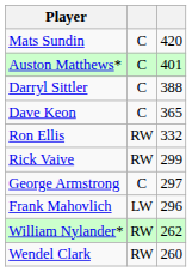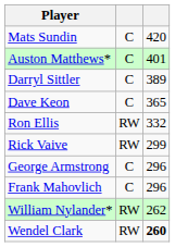 <table class="wikitable" style="text-align:center;">
 <tr>
 <th>Player</th>
 <th></th>
 <th></th>
 </tr>
 <tr>
 <td style="text-align:left;"><a href='#'>Mats Sundin</a></td>
 <td>C</td>
 <td>420</td>
 </tr>
 <tr style="background:#CCFFCC">
 <td style="text-align:left;"><a href='#'>Auston Matthews</a>*</td>
 <td>C</td>
 <td>401</td>
 </tr>
 <tr>
 <td style="text-align:left;"><a href='#'>Darryl Sittler</a></td>
 <td>C</td>
-<td>388</td>
+<td>389</td>
 </tr>
 <tr>
 <td style="text-align:left;"><a href='#'>Dave Keon</a></td>
 <td>C</td>
 <td>365</td>
 </tr>
 <tr>
 <td style="text-align:left;"><a href='#'>Ron Ellis</a></td>
 <td>RW</td>
 <td>332</td>
 </tr>
 <tr>
 <td style="text-align:left;"><a href='#'>Rick Vaive</a></td>
 <td>RW</td>
 <td>299</td>
 </tr>
 <tr>
 <td style="text-align:left;"><a href='#'>George Armstrong</a></td>
 <td>C</td>
-<td>297</td>
+<td>296</td>
 </tr>
 <tr>
 <td style="text-align:left;"><a href='#'>Frank Mahovlich</a></td>
-<td>LW</td>
+<td>C</td>
 <td>296</td>
 </tr>
 <tr style="background:#CCFFCC">
 <td style="text-align:left;"><a href='#'>William Nylander</a>*</td>
 <td>RW</td>
 <td>262</td>
 </tr>
 <tr>
 <td style="text-align:left;"><a href='#'>Wendel Clark</a></td>
 <td>RW</td>
-<td>260</td>
+<td><strong>260</strong></td>
 </tr>
 </table>
